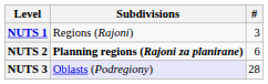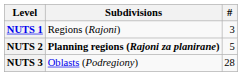 <table class="wikitable">
 <tr>
 <th>Level</th>
 <th>Subdivisions</th>
 <th>#</th>
 </tr>
 <tr>
 <th><a href='#'>NUTS 1</a></th>
 <td>Regions (<em>Rajoni</em>)</td>
 <td align="right">3</td>
 </tr>
 <tr>
 <th>NUTS 2</th>
 <td><strong>Planning regions (<em>Rajoni za planirane</em>)</strong></td>
-<td align="right">6</td>
+<td align="right">5</td>
 </tr>
 <tr>
 <th>NUTS 3</th>
-<td style="background: lavender;"><a href='#'>Oblasts</a> (<em>Podregiony</em>)</td>
+<td><a href='#'>Oblasts</a> (<em>Podregiony</em>)</td>
 <td align="right">28</td>
 </tr>
 </table>
